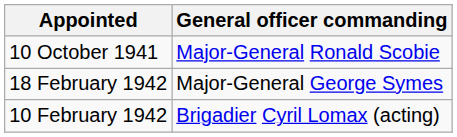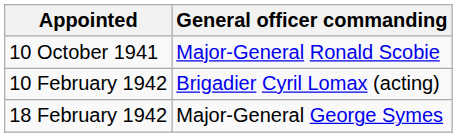 <table class="wikitable" style="text-align: left; border-spacing: 2px; border: 1px solid darkgray;">
 <tr>
 <th>Appointed</th>
 <th>General officer commanding</th>
 </tr>
 <tr>
 <td>10 October 1941</td>
 <td><a href='#'>Major-General</a> <a href='#'>Ronald Scobie</a></td>
 </tr>
 <tr>
+<td>10 February 1942</td>
+<td><a href='#'>Brigadier</a> <a href='#'>Cyril Lomax</a> (acting)</td>
+</tr>
+<tr>
 <td>18 February 1942</td>
 <td>Major-General <a href='#'>George Symes</a></td>
 </tr>
-<tr>
-<td>10 February 1942</td>
-<td><a href='#'>Brigadier</a> <a href='#'>Cyril Lomax</a> (acting)</td>
-</tr>
 </table>
